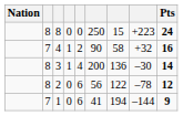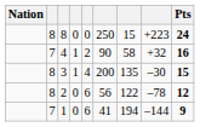 <table class="wikitable" style="text-align: center;">
 <tr>
 <th>Nation</th>
 <th></th>
 <th></th>
 <th></th>
 <th></th>
 <th></th>
 <th></th>
 <th></th>
 <th>Pts</th>
 </tr>
 <tr>
 <td align="left"></td>
 <td>8</td>
 <td>8</td>
 <td>0</td>
 <td>0</td>
 <td>250</td>
 <td>15</td>
 <td>+223</td>
 <td><strong>24</strong></td>
 </tr>
 <tr>
 <td align="left"></td>
 <td>7</td>
 <td>4</td>
 <td>1</td>
 <td>2</td>
 <td>90</td>
 <td>58</td>
 <td>+32</td>
 <td><strong>16</strong></td>
 </tr>
 <tr>
 <td align="left"></td>
 <td>8</td>
 <td>3</td>
 <td>1</td>
 <td>4</td>
 <td>200</td>
-<td>136</td>
+<td>135</td>
 <td>–30</td>
-<td><strong>14</strong></td>
+<td><strong>15</strong></td>
 </tr>
 <tr>
 <td align="left"></td>
 <td>8</td>
 <td>2</td>
 <td>0</td>
 <td>6</td>
 <td>56</td>
 <td>122</td>
 <td>–78</td>
 <td><strong>12</strong></td>
 </tr>
 <tr>
 <td align="left"></td>
 <td>7</td>
 <td>1</td>
 <td>0</td>
 <td>6</td>
 <td>41</td>
 <td>194</td>
 <td>–144</td>
 <td><strong>9</strong></td>
 </tr>
 </table>
